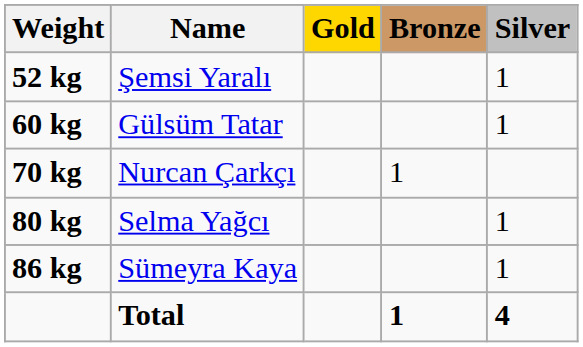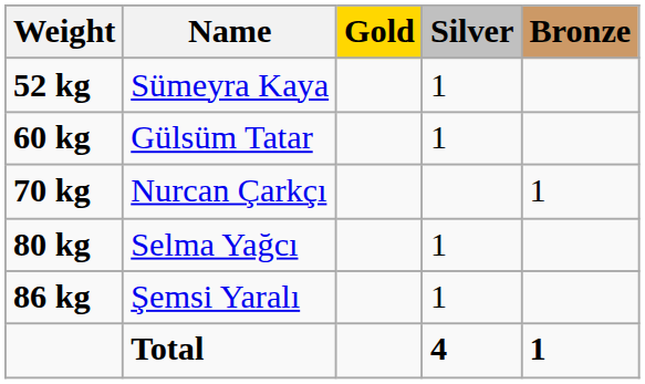 <table class="wikitable">
 <tr>
 <th>Weight</th>
 <th>Name</th>
 <th style="background-color:gold">Gold</th>
+<th style="background-color:silver">Silver</th>
 <th style="background-color:#CC9966">Bronze</th>
-<th style="background-color:silver">Silver</th>
 </tr>
 <tr>
 <td><strong>52 kg</strong></td>
-<td><a href='#'>Şemsi Yaralı</a></td>
+<td><a href='#'>Sümeyra Kaya</a></td>
+<td></td>
+<td>1</td>
+<td></td>
+</tr>
+<tr>
+<td><strong>60 kg</strong></td>
+<td><a href='#'>Gülsüm Tatar</a></td>
+<td></td>
+<td>1</td>
+<td></td>
+</tr>
+<tr>
+<td><strong>70 kg</strong></td>
+<td><a href='#'>Nurcan Çarkçı</a></td>
 <td></td>
 <td></td>
 <td>1</td>
 </tr>
 <tr>
-<td><strong>60 kg</strong></td>
-<td><a href='#'>Gülsüm Tatar</a></td>
-<td></td>
-<td></td>
-<td>1</td>
-</tr>
-<tr>
-<td><strong>70 kg</strong></td>
-<td><a href='#'>Nurcan Çarkçı</a></td>
+<td><strong>80 kg</strong></td>
+<td><a href='#'>Selma Yağcı</a></td>
 <td></td>
 <td>1</td>
 <td></td>
 </tr>
 <tr>
-<td><strong>80 kg</strong></td>
-<td><a href='#'>Selma Yağcı</a></td>
-<td></td>
+<td><strong>86 kg</strong></td>
+<td><a href='#'>Şemsi Yaralı</a></td>
 <td></td>
 <td>1</td>
-</tr>
-<tr>
-<td><strong>86 kg</strong></td>
-<td><a href='#'>Sümeyra Kaya</a></td>
 <td></td>
-<td></td>
-<td>1</td>
 </tr>
 <tr>
 <td></td>
 <td><strong>Total</strong></td>
 <td></td>
+<td><strong>4</strong></td>
 <td><strong>1</strong></td>
-<td><strong>4</strong></td>
 </tr>
 </table>
